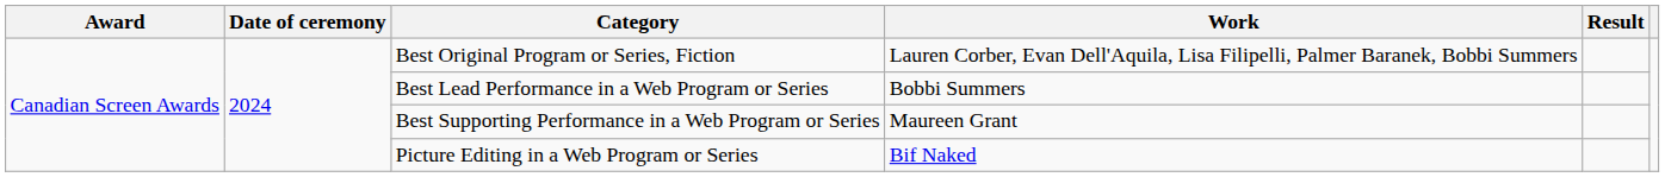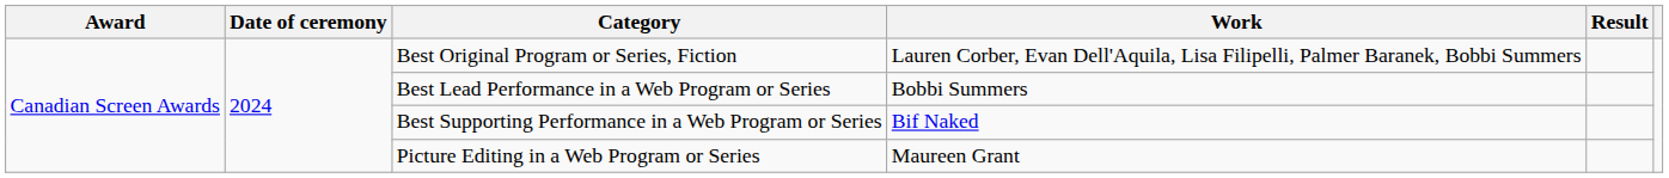 <table class="wikitable plainrowheaders sortable">
 <tr>
 <th scope="col">Award</th>
 <th scope="col">Date of ceremony</th>
 <th scope="col">Category</th>
 <th scope="col">Work</th>
 <th scope="col">Result</th>
 <th scope="col" class="unsortable"></th>
 </tr>
 <tr>
 <td rowspan=4><a href='#'>Canadian Screen Awards</a></td>
 <td rowspan=4><a href='#'>2024</a></td>
 <td>Best Original Program or Series, Fiction</td>
 <td>Lauren Corber, Evan Dell'Aquila, Lisa Filipelli, Palmer Baranek, Bobbi Summers</td>
 <td></td>
 <td rowspan=4></td>
 </tr>
 <tr>
 <td>Best Lead Performance in a Web Program or Series</td>
 <td>Bobbi Summers</td>
 <td></td>
 </tr>
 <tr>
 <td>Best Supporting Performance in a Web Program or Series</td>
-<td>Maureen Grant</td>
+<td><a href='#'>Bif Naked</a></td>
 <td></td>
 </tr>
 <tr>
 <td>Picture Editing in a Web Program or Series</td>
-<td><a href='#'>Bif Naked</a></td>
+<td>Maureen Grant</td>
 <td></td>
 </tr>
 </table>
